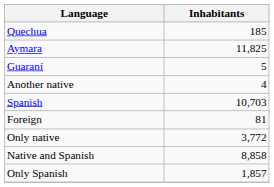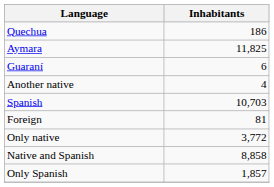 <table class="wikitable" border="1" style="width:30%;" border="1">
 <tr bgcolor=silver>
 <th><strong>Language</strong></th>
 <th><strong>Inhabitants</strong></th>
 </tr>
 <tr>
 <td><a href='#'>Quechua</a></td>
-<td align="right">185</td>
+<td align="right">186</td>
 </tr>
 <tr>
 <td><a href='#'>Aymara</a></td>
 <td align="right">11,825</td>
 </tr>
 <tr>
 <td><a href='#'>Guaraní</a></td>
-<td align="right">5</td>
+<td align="right">6</td>
 </tr>
 <tr>
 <td>Another native</td>
 <td align="right">4</td>
 </tr>
 <tr>
 <td><a href='#'>Spanish</a></td>
 <td align="right">10,703</td>
 </tr>
 <tr>
 <td>Foreign</td>
 <td align="right">81</td>
 </tr>
 <tr>
 <td>Only native</td>
 <td align="right">3,772</td>
 </tr>
 <tr>
 <td>Native and Spanish</td>
 <td align="right">8,858</td>
 </tr>
 <tr>
 <td>Only Spanish</td>
 <td align="right">1,857</td>
 </tr>
 <tr>
 </tr>
 </table>
